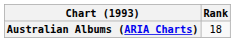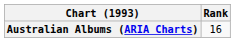 <table class="wikitable sortable plainrowheaders" style="text-align:center">
 <tr>
 <th scope="col">Chart (1993)</th>
 <th scope="col">Rank</th>
 </tr>
 <tr>
 <th scope="row">Australian Albums (<a href='#'>ARIA Charts</a>)</th>
-<td>18</td>
+<td>16</td>
 </tr>
 </table>
